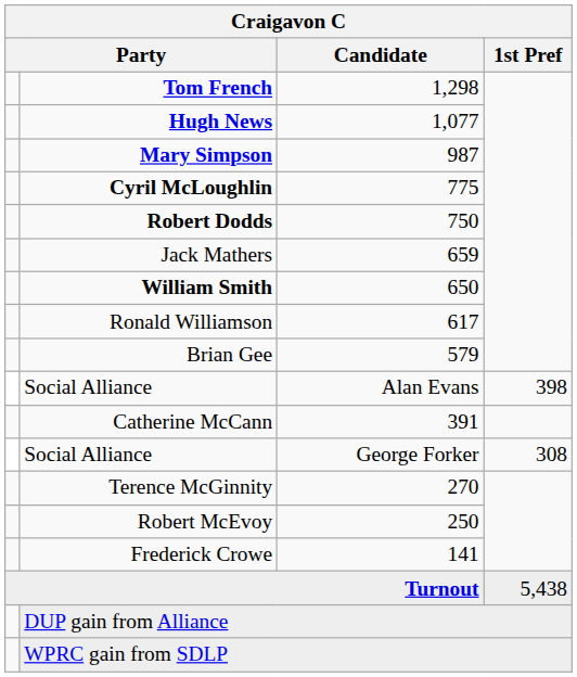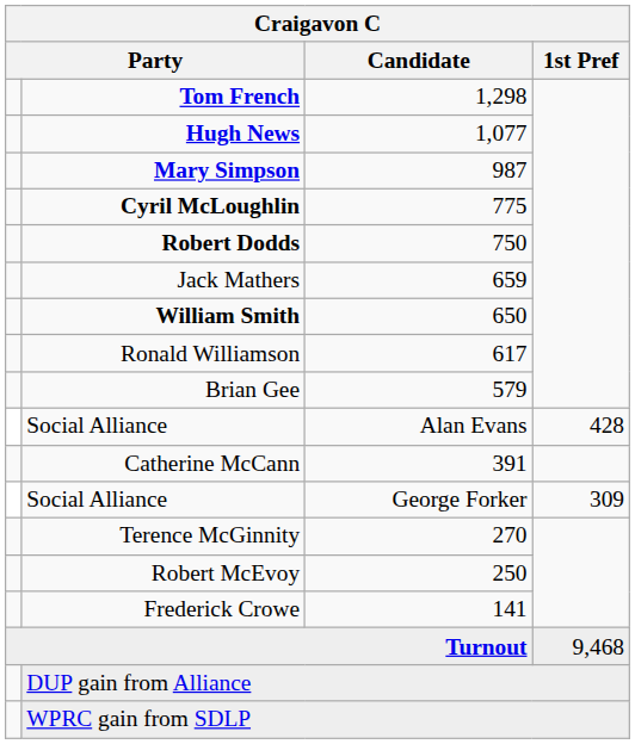 <table class="wikitable">
 <tr>
 <th colspan="4" align="center">Craigavon C</th>
 </tr>
 <tr>
 <th colspan="2" align="center" width=200>Party</th>
 <th width=150>Candidate</th>
 <th width=60>1st Pref</th>
 </tr>
 <tr>
 <td></td>
 <td align="right"><strong><a href='#'>Tom French</a></strong></td>
 <td align="right">1,298</td>
 </tr>
 <tr>
 <td></td>
 <td align="right"><strong><a href='#'>Hugh News</a></strong></td>
 <td align="right">1,077</td>
 </tr>
 <tr>
 <td></td>
 <td align="right"><strong><a href='#'>Mary Simpson</a></strong></td>
 <td align="right">987</td>
 </tr>
 <tr>
 <td></td>
 <td align="right"><strong>Cyril McLoughlin</strong></td>
 <td align="right">775</td>
 </tr>
 <tr>
 <td></td>
 <td align="right"><strong>Robert Dodds</strong></td>
 <td align="right">750</td>
 </tr>
 <tr>
 <td></td>
 <td align="right">Jack Mathers</td>
 <td align="right">659</td>
 </tr>
 <tr>
 <td></td>
 <td align="right"><strong>William Smith</strong></td>
 <td align="right">650</td>
 </tr>
 <tr>
 <td></td>
 <td align="right">Ronald Williamson</td>
 <td align="right">617</td>
 </tr>
 <tr>
 <td></td>
 <td align="right">Brian Gee</td>
 <td align="right">579</td>
 </tr>
 <tr>
 <td style="background-color: #FFFFFF"></td>
 <td>Social Alliance</td>
 <td align="right">Alan Evans</td>
-<td align="right">398</td>
+<td align="right">428</td>
 </tr>
 <tr>
 <td></td>
 <td align="right">Catherine McCann</td>
 <td align="right">391</td>
 </tr>
 <tr>
 <td style="background-color: #FFFFFF"></td>
 <td>Social Alliance</td>
 <td align="right">George Forker</td>
-<td align="right">308</td>
+<td align="right">309</td>
 </tr>
 <tr>
 <td></td>
 <td align="right">Terence McGinnity</td>
 <td align="right">270</td>
 </tr>
 <tr>
 <td></td>
 <td align="right">Robert McEvoy</td>
 <td align="right">250</td>
 </tr>
 <tr>
 <td></td>
 <td align="right">Frederick Crowe</td>
 <td align="right">141</td>
 </tr>
 <tr bgcolor="EEEEEE">
 <td colspan=3 align="right"><strong><a href='#'>Turnout</a></strong></td>
-<td align="right">5,438</td>
+<td align="right">9,468</td>
 </tr>
 <tr>
 <td bgcolor=></td>
 <td colspan=3 bgcolor="EEEEEE"><a href='#'>DUP</a> gain from <a href='#'>Alliance</a></td>
 </tr>
 <tr>
 <td bgcolor=></td>
 <td colspan=3 bgcolor="EEEEEE"><a href='#'>WPRC</a> gain from <a href='#'>SDLP</a></td>
 </tr>
 </table>
